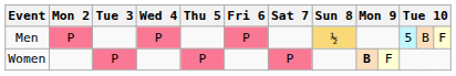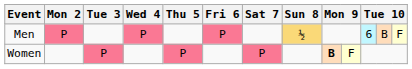 <table class="wikitable" style="margin:0.5em auto; font-size:90%; line-height:1.25em; text-align:center">
 <tr>
 <th>Event</th>
 <th>Mon 2</th>
 <th>Tue 3</th>
 <th>Wed 4</th>
 <th>Thu 5</th>
 <th>Fri 6</th>
 <th>Sat 7</th>
 <th>Sun 8</th>
 <th colspan=2>Mon 9</th>
 <th colspan=3>Tue 10</th>
 </tr>
 <tr>
 <td>Men</td>
 <td bgcolor="#fa7894">P</td>
 <td></td>
 <td bgcolor="#fa7894">P</td>
 <td></td>
 <td bgcolor="#fa7894">P</td>
 <td></td>
 <td bgcolor="#fad978">½</td>
 <td colspan=2></td>
-<td bgcolor="#c1f7ff">5</td>
+<td bgcolor="#c1f7ff">6</td>
 <td bgcolor="#fdb">B</td>
 <td bgcolor="#ffffd1">F</td>
 </tr>
 <tr>
 <td>Women</td>
 <td></td>
 <td bgcolor="#fa7894">P</td>
 <td></td>
 <td bgcolor="#fa7894">P</td>
 <td></td>
 <td bgcolor="#fa7894">P</td>
 <td></td>
 <td bgcolor="#fdb"><strong>B</strong></td>
 <td bgcolor="#ffffd1">F</td>
 <td colspan=3></td>
 </tr>
 </table>
